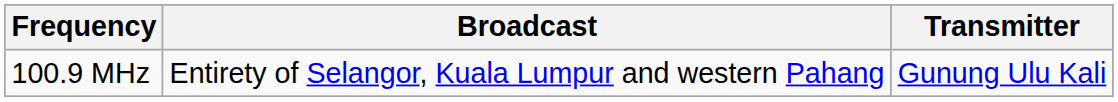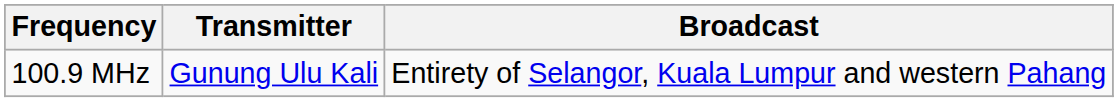 <table class="wikitable">
 <tr>
 <th>Frequency</th>
+<th>Transmitter</th>
 <th>Broadcast</th>
-<th>Transmitter</th>
 </tr>
 <tr>
 <td>100.9 MHz</td>
+<td><a href='#'>Gunung Ulu Kali</a></td>
 <td>Entirety of <a href='#'>Selangor</a>, <a href='#'>Kuala Lumpur</a> and western <a href='#'>Pahang</a></td>
-<td><a href='#'>Gunung Ulu Kali</a></td>
 </tr>
 </table>
